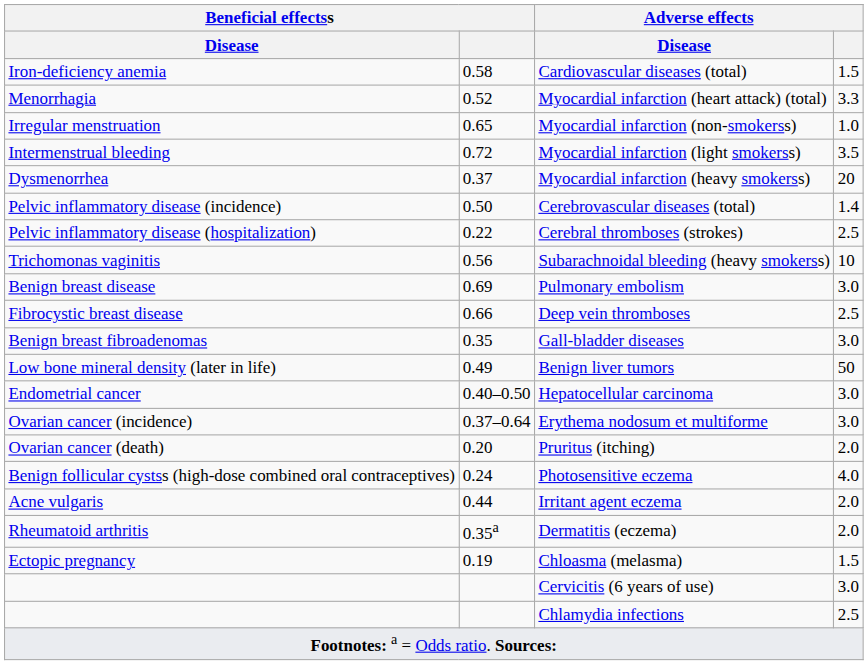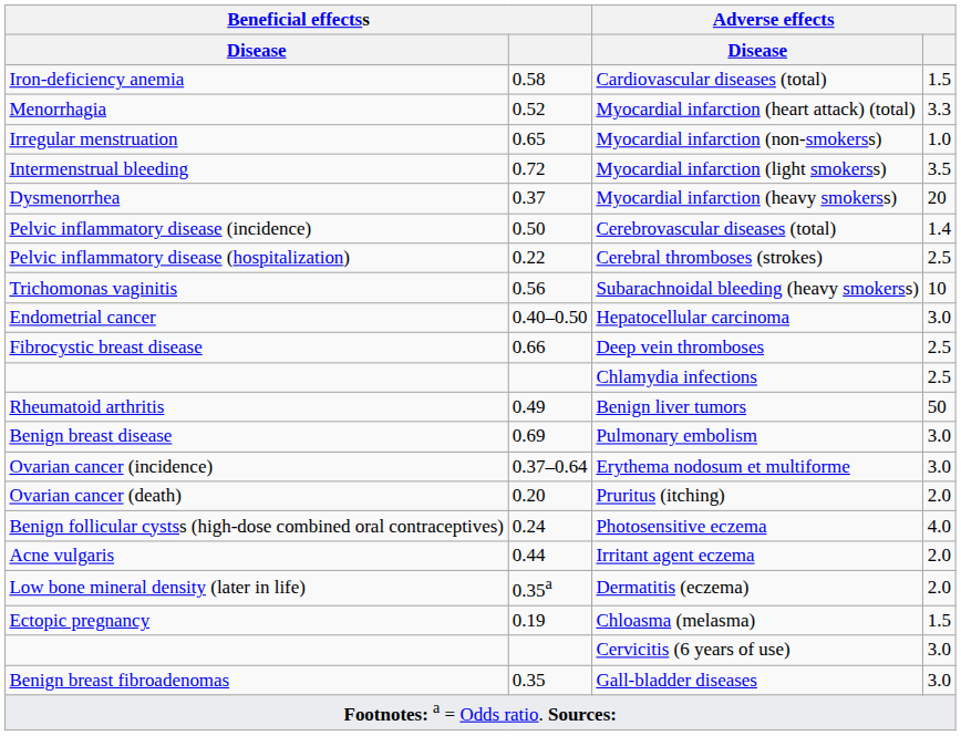 <table class="wikitable sortable floatright" style="text-align:left; border:none;">
 <tr>
 <th colspan="2"><a href='#'>Beneficial effects</a>s</th>
 <th colspan="2"><a href='#'>Adverse effects</a></th>
 </tr>
 <tr>
 <th><a href='#'>Disease</a></th>
 <th></th>
 <th><a href='#'>Disease</a></th>
 <th></th>
 </tr>
 <tr>
 <td><a href='#'>Iron-deficiency anemia</a></td>
 <td>0.58</td>
 <td><a href='#'>Cardiovascular diseases</a> (total)</td>
 <td>1.5</td>
 </tr>
 <tr>
 <td><a href='#'>Menorrhagia</a></td>
 <td>0.52</td>
 <td><a href='#'>Myocardial infarction</a> (heart attack) (total)</td>
 <td>3.3</td>
 </tr>
 <tr>
 <td><a href='#'>Irregular menstruation</a></td>
 <td>0.65</td>
 <td><a href='#'>Myocardial infarction</a> (non-<a href='#'>smokers</a>s)</td>
 <td>1.0</td>
 </tr>
 <tr>
 <td><a href='#'>Intermenstrual bleeding</a></td>
 <td>0.72</td>
 <td><a href='#'>Myocardial infarction</a> (light <a href='#'>smokers</a>s)</td>
 <td>3.5</td>
 </tr>
 <tr>
 <td><a href='#'>Dysmenorrhea</a></td>
 <td>0.37</td>
 <td><a href='#'>Myocardial infarction</a> (heavy <a href='#'>smokers</a>s)</td>
 <td>20</td>
 </tr>
 <tr>
 <td><a href='#'>Pelvic inflammatory disease</a> (incidence)</td>
 <td>0.50</td>
 <td><a href='#'>Cerebrovascular diseases</a> (total)</td>
 <td>1.4</td>
 </tr>
 <tr>
 <td><a href='#'>Pelvic inflammatory disease</a> (<a href='#'>hospitalization</a>)</td>
 <td>0.22</td>
 <td><a href='#'>Cerebral thromboses</a> (strokes)</td>
 <td>2.5</td>
 </tr>
 <tr>
 <td><a href='#'>Trichomonas vaginitis</a></td>
 <td>0.56</td>
 <td><a href='#'>Subarachnoidal bleeding</a> (heavy <a href='#'>smokers</a>s)</td>
 <td>10</td>
 </tr>
 <tr>
-<td><a href='#'>Benign breast disease</a></td>
-<td>0.69</td>
-<td><a href='#'>Pulmonary embolism</a></td>
+<td><a href='#'>Endometrial cancer</a></td>
+<td>0.40–0.50</td>
+<td><a href='#'>Hepatocellular carcinoma</a></td>
 <td>3.0</td>
 </tr>
 <tr>
 <td><a href='#'>Fibrocystic breast disease</a></td>
 <td>0.66</td>
 <td><a href='#'>Deep vein thromboses</a></td>
 <td>2.5</td>
 </tr>
 <tr>
-<td><a href='#'>Benign breast fibroadenomas</a></td>
-<td>0.35</td>
-<td><a href='#'>Gall-bladder diseases</a></td>
-<td>3.0</td>
+<td></td>
+<td></td>
+<td><a href='#'>Chlamydia infections</a></td>
+<td>2.5</td>
 </tr>
 <tr>
-<td><a href='#'>Low bone mineral density</a> (later in life)</td>
+<td><a href='#'>Rheumatoid arthritis</a></td>
 <td>0.49</td>
 <td><a href='#'>Benign liver tumors</a></td>
 <td>50</td>
 </tr>
 <tr>
-<td><a href='#'>Endometrial cancer</a></td>
-<td>0.40–0.50</td>
-<td><a href='#'>Hepatocellular carcinoma</a></td>
+<td><a href='#'>Benign breast disease</a></td>
+<td>0.69</td>
+<td><a href='#'>Pulmonary embolism</a></td>
 <td>3.0</td>
 </tr>
 <tr>
 <td><a href='#'>Ovarian cancer</a> (incidence)</td>
 <td>0.37–0.64</td>
 <td><a href='#'>Erythema nodosum et multiforme</a></td>
 <td>3.0</td>
 </tr>
 <tr>
 <td><a href='#'>Ovarian cancer</a> (death)</td>
 <td>0.20</td>
 <td><a href='#'>Pruritus</a> (itching)</td>
 <td>2.0</td>
 </tr>
 <tr>
 <td><a href='#'>Benign follicular cysts</a>s (high-dose combined oral contraceptives)</td>
 <td>0.24</td>
 <td><a href='#'>Photosensitive eczema</a></td>
 <td>4.0</td>
 </tr>
 <tr>
 <td><a href='#'>Acne vulgaris</a></td>
 <td>0.44</td>
 <td><a href='#'>Irritant agent eczema</a></td>
 <td>2.0</td>
 </tr>
 <tr>
-<td><a href='#'>Rheumatoid arthritis</a></td>
+<td><a href='#'>Low bone mineral density</a> (later in life)</td>
 <td>0.35<sup>a</sup></td>
 <td><a href='#'>Dermatitis</a> (eczema)</td>
 <td>2.0</td>
 </tr>
 <tr>
 <td><a href='#'>Ectopic pregnancy</a></td>
 <td>0.19</td>
 <td><a href='#'>Chloasma</a> (melasma)</td>
 <td>1.5</td>
 </tr>
 <tr>
 <td></td>
 <td></td>
 <td><a href='#'>Cervicitis</a> (6 years of use)</td>
 <td>3.0</td>
 </tr>
 <tr>
-<td></td>
-<td></td>
-<td><a href='#'>Chlamydia infections</a></td>
-<td>2.5</td>
+<td><a href='#'>Benign breast fibroadenomas</a></td>
+<td>0.35</td>
+<td><a href='#'>Gall-bladder diseases</a></td>
+<td>3.0</td>
 </tr>
 <tr class="sortbottom">
 <td colspan="4" style="width: 1px; background-color:#eaecf0; text-align: center;"><strong>Footnotes:</strong> <sup>a</sup> = <a href='#'>Odds ratio</a>. <strong>Sources:</strong> </td>
 </tr>
 </table>
